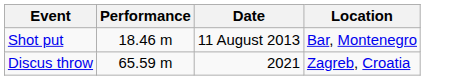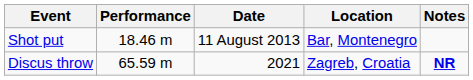 <table class="wikitable" |]>
 <tr>
 <th>Event</th>
 <th>Performance</th>
 <th>Date</th>
 <th>Location</th>
+<th>Notes</th>
 </tr>
 <tr>
 <td><a href='#'>Shot put</a></td>
 <td align=center>18.46 m</td>
 <td align=right>11 August 2013</td>
 <td><a href='#'>Bar</a>, <a href='#'>Montenegro</a></td>
+<td align=center></td>
 </tr>
 <tr>
 <td><a href='#'>Discus throw</a></td>
 <td align=center>65.59 m</td>
 <td align=right>2021</td>
 <td><a href='#'>Zagreb</a>, <a href='#'>Croatia</a></td>
+<td align=center><strong><a href='#'>NR</a></strong></td>
 </tr>
 </table>
